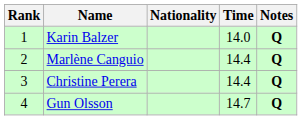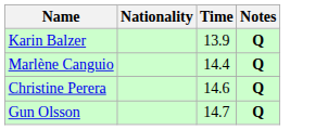 <table class="wikitable sortable" style="text-align:center">
 <tr>
-<th>Rank</th>
 <th>Name</th>
 <th>Nationality</th>
 <th>Time</th>
 <th>Notes</th>
 </tr>
 <tr bgcolor=ccffcc>
-<td>1</td>
 <td align=left><a href='#'>Karin Balzer</a></td>
 <td align=left></td>
-<td>14.0</td>
+<td>13.9</td>
 <td><strong>Q</strong></td>
 </tr>
 <tr bgcolor=ccffcc>
-<td>2</td>
 <td align=left><a href='#'>Marlène Canguio</a></td>
 <td align=left></td>
 <td>14.4</td>
 <td><strong>Q</strong></td>
 </tr>
 <tr bgcolor=ccffcc>
-<td>3</td>
 <td align=left><a href='#'>Christine Perera</a></td>
 <td align=left></td>
-<td>14.4</td>
+<td>14.6</td>
 <td><strong>Q</strong></td>
 </tr>
 <tr bgcolor=ccffcc>
-<td>4</td>
 <td align=left><a href='#'>Gun Olsson</a></td>
 <td align=left></td>
 <td>14.7</td>
 <td><strong>Q</strong></td>
 </tr>
 </table>
